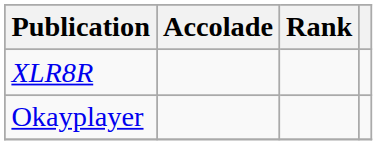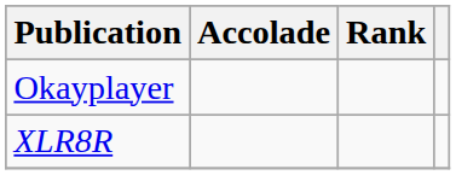 <table class="wikitable sortable">
 <tr>
 <th>Publication</th>
 <th>Accolade</th>
 <th>Rank</th>
 <th class="unsortable"></th>
 </tr>
 <tr>
-<td><em><a href='#'>XLR8R</a></em></td>
+<td><a href='#'>Okayplayer</a></td>
 <td></td>
 <td></td>
 <td></td>
 </tr>
 <tr>
-<td><a href='#'>Okayplayer</a></td>
+<td><em><a href='#'>XLR8R</a></em></td>
 <td></td>
 <td></td>
 <td></td>
 </tr>
 <tr>
 </tr>
 </table>
